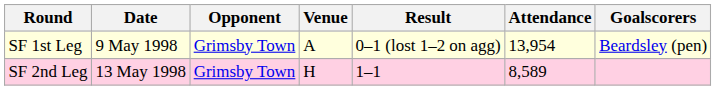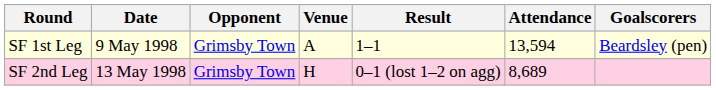 <table class="wikitable">
 <tr>
 <th>Round</th>
 <th>Date</th>
 <th>Opponent</th>
 <th>Venue</th>
 <th>Result</th>
 <th>Attendance</th>
 <th>Goalscorers</th>
 </tr>
 <tr style="background-color: #ffffdd;">
 <td>SF 1st Leg</td>
 <td>9 May 1998</td>
 <td><a href='#'>Grimsby Town</a></td>
 <td>A</td>
-<td>0–1 (lost 1–2 on agg)</td>
-<td>13,954</td>
+<td>1–1</td>
+<td>13,594</td>
 <td><a href='#'>Beardsley</a> (pen)</td>
 </tr>
 <tr style="background-color: #ffd0e3;">
 <td>SF 2nd Leg</td>
 <td>13 May 1998</td>
 <td><a href='#'>Grimsby Town</a></td>
 <td>H</td>
-<td>1–1</td>
-<td>8,589</td>
+<td>0–1 (lost 1–2 on agg)</td>
+<td>8,689</td>
 <td></td>
 </tr>
 </table>
